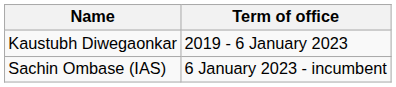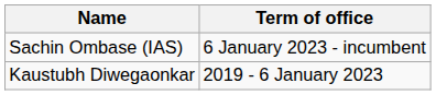 <table class="wikitable">
 <tr>
 <th>Name</th>
 <th>Term of office</th>
 </tr>
 <tr>
+<td>Sachin Ombase (IAS)</td>
+<td>6 January 2023 - incumbent</td>
+</tr>
+<tr>
 <td>Kaustubh Diwegaonkar</td>
 <td>2019 - 6 January 2023</td>
 </tr>
-<tr>
-<td>Sachin Ombase (IAS)</td>
-<td>6 January 2023 - incumbent</td>
-</tr>
 </table>
